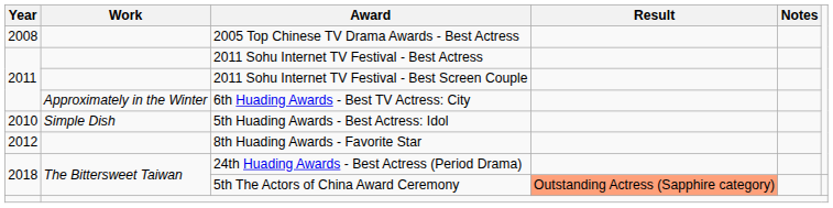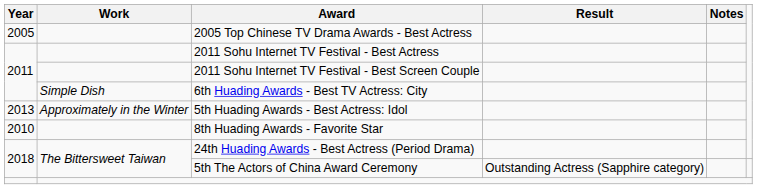 <table class="wikitable">
 <tr>
 <th>Year</th>
 <th>Work</th>
 <th>Award</th>
 <th>Result</th>
 <th>Notes</th>
 </tr>
 <tr>
-<td>2008</td>
+<td>2005</td>
 <td></td>
 <td>2005 Top Chinese TV Drama Awards - Best Actress</td>
 <td></td>
 <td></td>
 </tr>
 <tr>
 <td rowspan="3">2011</td>
 <td></td>
 <td>2011 Sohu Internet TV Festival - Best Actress</td>
 <td></td>
 <td></td>
 </tr>
 <tr>
 <td></td>
 <td>2011 Sohu Internet TV Festival - Best Screen Couple</td>
 <td></td>
 <td></td>
 </tr>
 <tr>
-<td><em>Approximately in the Winter</em></td>
+<td><em>Simple Dish</em></td>
 <td>6th <a href='#'>Huading Awards</a> - Best TV Actress: City</td>
 <td></td>
 <td></td>
 </tr>
 <tr>
-<td>2010</td>
-<td><em>Simple Dish</em></td>
+<td>2013</td>
+<td><em>Approximately in the Winter</em></td>
 <td>5th Huading Awards - Best Actress: Idol</td>
 <td></td>
 <td></td>
 </tr>
 <tr>
-<td>2012</td>
+<td>2010</td>
 <td></td>
 <td>8th Huading Awards - Favorite Star</td>
 <td></td>
 <td></td>
 </tr>
 <tr>
 <td rowspan=2>2018</td>
 <td rowspan=2><em>The Bittersweet Taiwan</em></td>
 <td>24th <a href='#'>Huading Awards</a> - Best Actress (Period Drama)</td>
 <td></td>
 <td></td>
 </tr>
 <tr>
 <td>5th The Actors of China Award Ceremony</td>
-<td style="background: lightsalmon;">Outstanding Actress (Sapphire category)</td>
+<td>Outstanding Actress (Sapphire category)</td>
 <td></td>
 <td></td>
 </tr>
 <tr>
 <td></td>
 </tr>
 </table>
